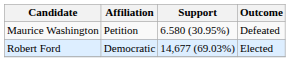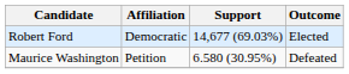 <table class="wikitable">
 <tr>
 <th>Candidate</th>
 <th>Affiliation</th>
 <th>Support</th>
 <th>Outcome</th>
 </tr>
 <tr>
+<td bgcolor=#DDEEFF>Robert Ford</td>
+<td bgcolor=#DDEEFF>Democratic</td>
+<td bgcolor=#DDEEFF>14,677 (69.03%)</td>
+<td bgcolor=#DDEEFF>Elected</td>
+</tr>
+<tr>
 <td>Maurice Washington</td>
 <td>Petition</td>
 <td>6.580 (30.95%)</td>
 <td>Defeated</td>
 </tr>
 <tr>
-<td bgcolor=#DDEEFF>Robert Ford</td>
-<td bgcolor=#DDEEFF>Democratic</td>
-<td bgcolor=#DDEEFF>14,677 (69.03%)</td>
-<td bgcolor=#DDEEFF>Elected</td>
-</tr>
-<tr>
 </tr>
 </table>
